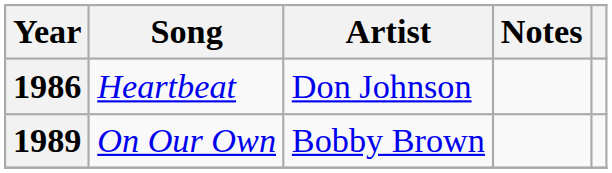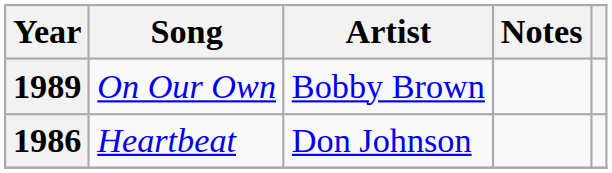 <table class="wikitable sortable plainrowheaders">
 <tr>
 <th>Year</th>
 <th>Song</th>
 <th>Artist</th>
 <th>Notes</th>
 <th class="unsortable"></th>
 </tr>
 <tr>
+<th scope="row">1989</th>
+<td><em><a href='#'>On Our Own</a></em></td>
+<td><a href='#'>Bobby Brown</a></td>
+<td></td>
+<td style="text-align:center;"></td>
+</tr>
+<tr>
 <th scope="row">1986</th>
 <td><em><a href='#'>Heartbeat</a></em></td>
 <td><a href='#'>Don Johnson</a></td>
 <td></td>
 <td style="text-align:center;"></td>
 </tr>
 <tr>
-<th scope="row">1989</th>
-<td><em><a href='#'>On Our Own</a></em></td>
-<td><a href='#'>Bobby Brown</a></td>
-<td></td>
-<td style="text-align:center;"></td>
-</tr>
-<tr>
 </tr>
 </table>
